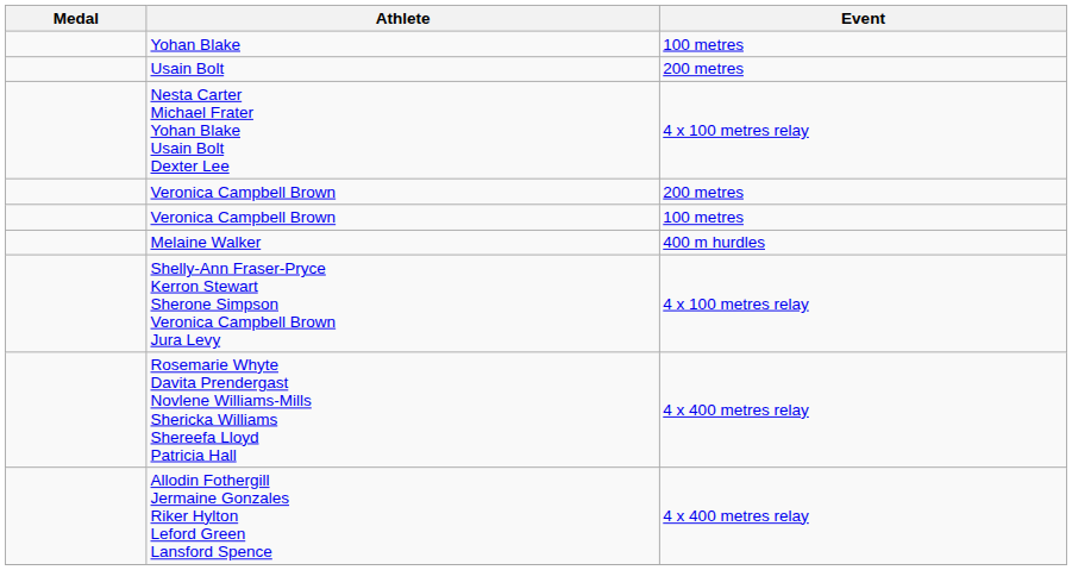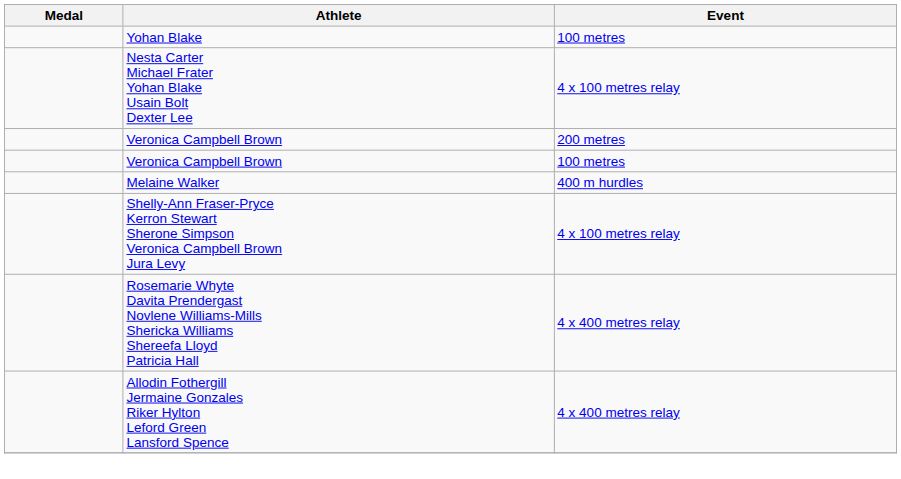 <table class="wikitable" style="font-size:90%" width=60%>
 <tr>
 <th>Medal</th>
 <th>Athlete</th>
 <th>Event</th>
 </tr>
 <tr>
 <td></td>
 <td><a href='#'>Yohan Blake</a></td>
 <td><a href='#'>100 metres</a></td>
-</tr>
-<tr>
-<td></td>
-<td><a href='#'>Usain Bolt</a></td>
-<td><a href='#'>200 metres</a></td>
 </tr>
 <tr>
 <td></td>
 <td><a href='#'>Nesta Carter</a><br><a href='#'>Michael Frater</a><br><a href='#'>Yohan Blake</a><br><a href='#'>Usain Bolt</a><br><a href='#'>Dexter Lee</a><br></td>
 <td><a href='#'>4 x 100 metres relay</a></td>
 </tr>
 <tr>
 <td></td>
 <td><a href='#'>Veronica Campbell Brown</a></td>
 <td><a href='#'>200 metres</a></td>
 </tr>
 <tr>
 <td></td>
 <td><a href='#'>Veronica Campbell Brown</a></td>
 <td><a href='#'>100 metres</a></td>
 </tr>
 <tr>
 <td></td>
 <td><a href='#'>Melaine Walker</a></td>
 <td><a href='#'>400 m hurdles</a></td>
 </tr>
 <tr>
 <td></td>
 <td><a href='#'>Shelly-Ann Fraser-Pryce</a><br><a href='#'>Kerron Stewart</a><br><a href='#'>Sherone Simpson</a><br><a href='#'>Veronica Campbell Brown</a><br><a href='#'>Jura Levy</a><br></td>
 <td><a href='#'>4 x 100 metres relay</a></td>
 </tr>
 <tr>
 <td></td>
 <td><a href='#'>Rosemarie Whyte</a><br><a href='#'>Davita Prendergast</a><br><a href='#'>Novlene Williams-Mills</a><br><a href='#'>Shericka Williams</a><br><a href='#'>Shereefa Lloyd</a><br><a href='#'>Patricia Hall</a><br></td>
 <td><a href='#'>4 x 400 metres relay</a></td>
 </tr>
 <tr>
 <td></td>
 <td><a href='#'>Allodin Fothergill</a><br><a href='#'>Jermaine Gonzales</a><br><a href='#'>Riker Hylton</a><br><a href='#'>Leford Green</a><br><a href='#'>Lansford Spence</a><br></td>
 <td><a href='#'>4 x 400 metres relay</a></td>
 </tr>
 <tr>
 </tr>
 </table>
